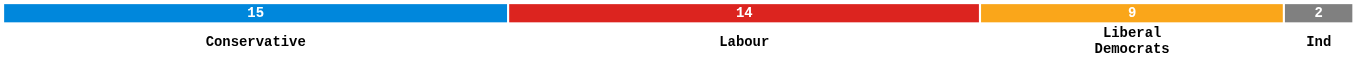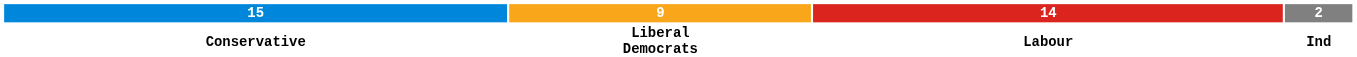 <table style="width:100%; text-align:center;">
 <tr style="color:white;">
 <td style="background:#0087dc; width:37.5%;"><strong>15</strong></td>
+<td style="background:#faa61a; width:22.5%;"><strong>9</strong></td>
 <td style="background:#dc241f; width:35.0%;"><strong>14</strong></td>
-<td style="background:#faa61a; width:22.5%;"><strong>9</strong></td>
 <td style="background:grey; width:5.0%;"><strong>2</strong></td>
 </tr>
 <tr>
 <td><span><strong>Conservative</strong></span></td>
+<td><span><strong>Liberal<br>Democrats</strong></span></td>
 <td><span><strong>Labour</strong></span></td>
-<td><span><strong>Liberal<br>Democrats</strong></span></td>
 <td><span><strong>Ind</strong></span></td>
 </tr>
 </table>
